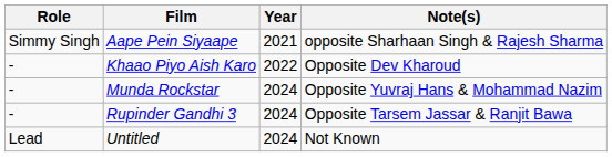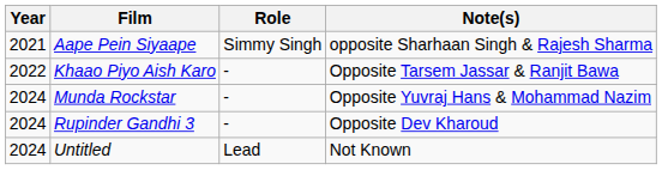 <table class="wikitable sortable">
 <tr>
+<th>Year</th>
+<th>Film</th>
 <th>Role</th>
-<th>Film</th>
-<th>Year</th>
 <th>Note(s)</th>
 </tr>
 <tr>
+<td>2021</td>
+<td><em><a href='#'>Aape Pein Siyaape</a></em></td>
 <td>Simmy Singh</td>
-<td><em><a href='#'>Aape Pein Siyaape</a></em></td>
-<td>2021</td>
 <td>opposite Sharhaan Singh & <a href='#'>Rajesh Sharma</a></td>
 </tr>
 <tr>
+<td>2022</td>
+<td><em><a href='#'>Khaao Piyo Aish Karo</a></em></td>
 <td>-</td>
-<td><em><a href='#'>Khaao Piyo Aish Karo</a></em></td>
-<td>2022</td>
+<td>Opposite <a href='#'>Tarsem Jassar</a> & <a href='#'>Ranjit Bawa</a></td>
+</tr>
+<tr>
+<td>2024</td>
+<td><em><a href='#'>Munda Rockstar</a></em></td>
+<td>-</td>
+<td>Opposite <a href='#'>Yuvraj Hans</a> & <a href='#'>Mohammad Nazim</a></td>
+</tr>
+<tr>
+<td>2024</td>
+<td><em><a href='#'>Rupinder Gandhi 3</a></em></td>
+<td>-</td>
 <td>Opposite <a href='#'>Dev Kharoud</a></td>
 </tr>
 <tr>
-<td>-</td>
-<td><em><a href='#'>Munda Rockstar</a></em></td>
 <td>2024</td>
-<td>Opposite <a href='#'>Yuvraj Hans</a> & <a href='#'>Mohammad Nazim</a></td>
-</tr>
-<tr>
-<td>-</td>
-<td><em><a href='#'>Rupinder Gandhi 3</a></em></td>
-<td>2024</td>
-<td>Opposite <a href='#'>Tarsem Jassar</a> & <a href='#'>Ranjit Bawa</a></td>
-</tr>
-<tr>
+<td><em>Untitled</em></td>
 <td>Lead</td>
-<td><em>Untitled</em></td>
-<td>2024</td>
 <td>Not Known</td>
 </tr>
 </table>
